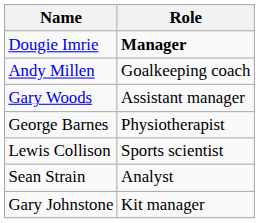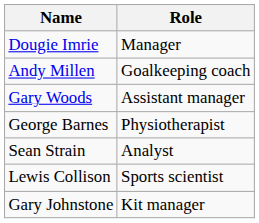 <table class="wikitable">
 <tr>
 <th>Name</th>
 <th>Role</th>
 </tr>
 <tr>
 <td><a href='#'>Dougie Imrie</a></td>
-<td><strong>Manager</strong></td>
+<td>Manager</td>
 </tr>
 <tr>
 <td><a href='#'>Andy Millen</a></td>
 <td>Goalkeeping coach</td>
 </tr>
 <tr>
 <td><a href='#'>Gary Woods</a></td>
 <td>Assistant manager</td>
 </tr>
 <tr>
 <td>George Barnes</td>
 <td>Physiotherapist</td>
 </tr>
 <tr>
+<td>Sean Strain</td>
+<td>Analyst</td>
+</tr>
+<tr>
 <td>Lewis Collison</td>
 <td>Sports scientist</td>
-</tr>
-<tr>
-<td>Sean Strain</td>
-<td>Analyst</td>
 </tr>
 <tr>
 <td>Gary Johnstone</td>
 <td>Kit manager</td>
 </tr>
 </table>
